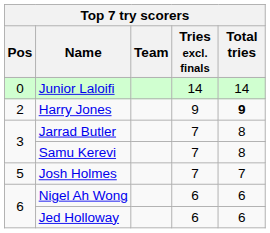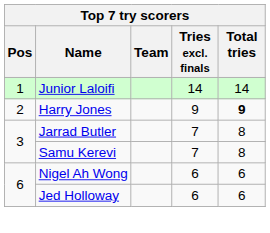 <table class="wikitable" style="text-align: center; font-size:95%;">
 <tr>
 <th colspan=5>Top 7 try scorers</th>
 </tr>
 <tr>
 <th>Pos</th>
 <th>Name</th>
 <th>Team</th>
 <th style="width:3em;">Tries<br><small>excl.<br>finals</small></th>
 <th style="vertical-align:top; width:3em;">Total<br>tries</th>
 </tr>
 <tr style="background:#d0ffd0;">
-<td>0</td>
+<td>1</td>
 <td style="text-align:left;"><a href='#'>Junior Laloifi</a></td>
 <td style="text-align:left;"></td>
 <td>14</td>
 <td>14</td>
 </tr>
 <tr>
 <td>2</td>
 <td style="text-align:left;"><a href='#'>Harry Jones</a></td>
 <td style="text-align:left;"></td>
 <td>9</td>
 <td><strong>9</strong></td>
 </tr>
 <tr>
 <td rowspan=2>3</td>
 <td style="text-align:left;"><a href='#'>Jarrad Butler</a></td>
 <td style="text-align:left;"></td>
 <td>7</td>
 <td>8</td>
 </tr>
 <tr>
 <td style="text-align:left;"><a href='#'>Samu Kerevi</a></td>
 <td style="text-align:left;"></td>
 <td>7</td>
 <td>8</td>
 </tr>
 <tr>
-<td>5</td>
-<td style="text-align:left;"><a href='#'>Josh Holmes</a></td>
-<td style="text-align:left;"></td>
-<td>7</td>
-<td>7</td>
-</tr>
-<tr>
 <td rowspan=2>6</td>
 <td style="text-align:left;"><a href='#'>Nigel Ah Wong</a></td>
 <td style="text-align:left;"></td>
 <td>6</td>
 <td>6</td>
 </tr>
 <tr>
 <td style="text-align:left;"><a href='#'>Jed Holloway</a></td>
 <td style="text-align:left;"></td>
 <td>6</td>
 <td>6</td>
 </tr>
 </table>
